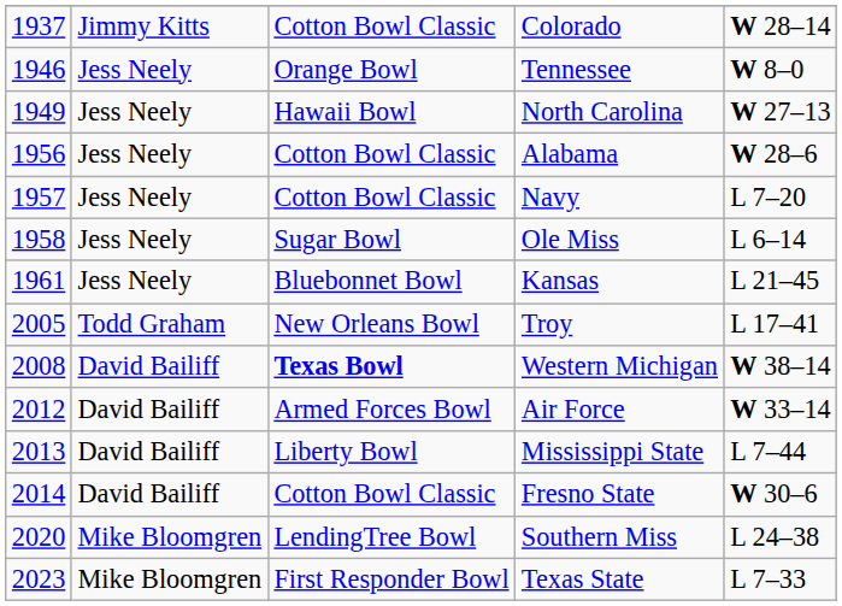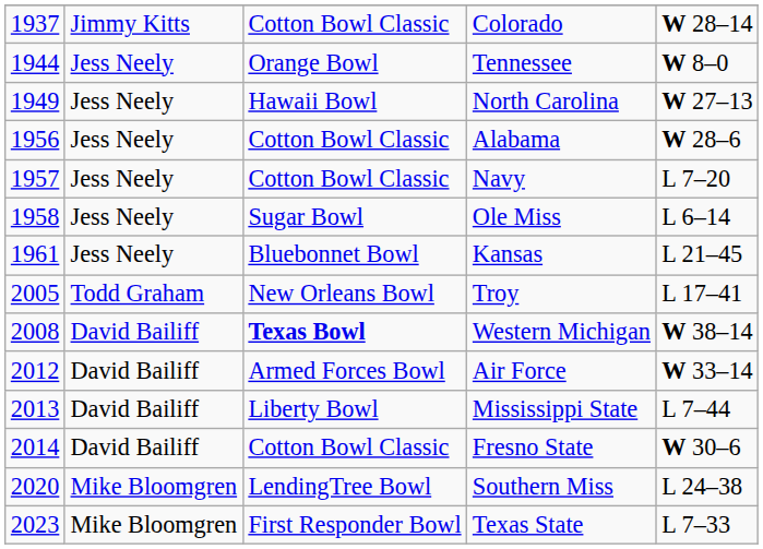 <table class="wikitable">
 <tr>
 </tr>
 <tr>
 <td><a href='#'>1937</a></td>
 <td><a href='#'>Jimmy Kitts</a></td>
 <td><a href='#'>Cotton Bowl Classic</a></td>
 <td><a href='#'>Colorado</a></td>
 <td><strong>W</strong> 28–14</td>
 </tr>
 <tr>
-<td><a href='#'>1946</a></td>
+<td><a href='#'>1944</a></td>
 <td><a href='#'>Jess Neely</a></td>
 <td><a href='#'>Orange Bowl</a></td>
 <td><a href='#'>Tennessee</a></td>
 <td><strong>W</strong> 8–0</td>
 </tr>
 <tr>
 <td><a href='#'>1949</a></td>
 <td>Jess Neely</td>
 <td><a href='#'>Hawaii Bowl</a></td>
 <td><a href='#'>North Carolina</a></td>
 <td><strong>W</strong> 27–13</td>
 </tr>
 <tr>
 <td><a href='#'>1956</a></td>
 <td>Jess Neely</td>
 <td><a href='#'>Cotton Bowl Classic</a></td>
 <td><a href='#'>Alabama</a></td>
 <td><strong>W</strong> 28–6</td>
 </tr>
 <tr>
 <td><a href='#'>1957</a></td>
 <td>Jess Neely</td>
 <td><a href='#'>Cotton Bowl Classic</a></td>
 <td><a href='#'>Navy</a></td>
 <td>L 7–20</td>
 </tr>
 <tr>
 <td><a href='#'>1958</a></td>
 <td>Jess Neely</td>
 <td><a href='#'>Sugar Bowl</a></td>
 <td><a href='#'>Ole Miss</a></td>
 <td>L 6–14</td>
 </tr>
 <tr>
 <td><a href='#'>1961</a></td>
 <td>Jess Neely</td>
 <td><a href='#'>Bluebonnet Bowl</a></td>
 <td><a href='#'>Kansas</a></td>
 <td>L 21–45</td>
 </tr>
 <tr>
 <td><a href='#'>2005</a></td>
 <td><a href='#'>Todd Graham</a></td>
 <td><a href='#'>New Orleans Bowl</a></td>
 <td><a href='#'>Troy</a></td>
 <td>L 17–41</td>
 </tr>
 <tr>
 <td><a href='#'>2008</a></td>
 <td><a href='#'>David Bailiff</a></td>
 <td><strong><a href='#'>Texas Bowl</a></strong></td>
 <td><a href='#'>Western Michigan</a></td>
 <td><strong>W</strong> 38–14</td>
 </tr>
 <tr>
 <td><a href='#'>2012</a></td>
 <td>David Bailiff</td>
 <td><a href='#'>Armed Forces Bowl</a></td>
 <td><a href='#'>Air Force</a></td>
 <td><strong>W</strong> 33–14</td>
 </tr>
 <tr>
 <td><a href='#'>2013</a></td>
 <td>David Bailiff</td>
 <td><a href='#'>Liberty Bowl</a></td>
 <td><a href='#'>Mississippi State</a></td>
 <td>L 7–44</td>
 </tr>
 <tr>
 <td><a href='#'>2014</a></td>
 <td>David Bailiff</td>
 <td><a href='#'>Cotton Bowl Classic</a></td>
 <td><a href='#'>Fresno State</a></td>
 <td><strong>W</strong> 30–6</td>
 </tr>
 <tr>
 <td><a href='#'>2020</a></td>
 <td><a href='#'>Mike Bloomgren</a></td>
 <td><a href='#'>LendingTree Bowl</a></td>
 <td><a href='#'>Southern Miss</a></td>
 <td>L 24–38</td>
 </tr>
 <tr>
 <td><a href='#'>2023</a></td>
 <td>Mike Bloomgren</td>
 <td><a href='#'>First Responder Bowl</a></td>
 <td><a href='#'>Texas State</a></td>
 <td>L 7–33</td>
 </tr>
 </table>
